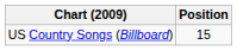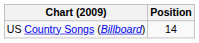 <table class="wikitable sortable">
 <tr>
 <th scope="col">Chart (2009)</th>
 <th scope="col">Position</th>
 </tr>
 <tr>
 <td>US <a href='#'>Country Songs</a> (<em><a href='#'>Billboard</a></em>)</td>
-<td align="center">15</td>
+<td align="center">14</td>
 </tr>
 </table>
